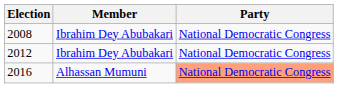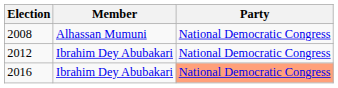 <table class="wikitable">
 <tr>
 <th>Election</th>
 <th>Member</th>
 <th>Party</th>
 </tr>
 <tr>
 <td>2008</td>
-<td><a href='#'>Ibrahim Dey Abubakari</a></td>
+<td><a href='#'>Alhassan Mumuni</a></td>
 <td><a href='#'>National Democratic Congress</a></td>
 </tr>
 <tr>
 <td>2012</td>
 <td><a href='#'>Ibrahim Dey Abubakari</a></td>
 <td><a href='#'>National Democratic Congress</a></td>
 </tr>
 <tr>
 <td>2016</td>
-<td><a href='#'>Alhassan Mumuni</a></td>
+<td><a href='#'>Ibrahim Dey Abubakari</a></td>
 <td style="background: lightsalmon;"><a href='#'>National Democratic Congress</a></td>
 </tr>
 </table>
